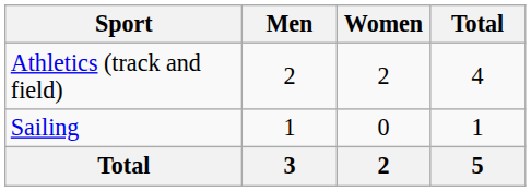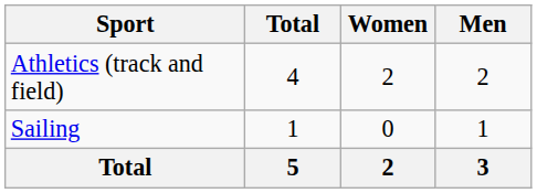 <table class="wikitable sortable" style="text-align:center;">
 <tr>
 <th width=150>Sport</th>
+<th width=55>Total</th>
+<th width=55>Women</th>
 <th width=55>Men</th>
-<th width=55>Women</th>
-<th width=55>Total</th>
 </tr>
 <tr>
 <td align=left><a href='#'>Athletics</a> (track and field)</td>
+<td>4</td>
 <td>2</td>
 <td>2</td>
-<td>4</td>
 </tr>
 <tr>
 <td align=left><a href='#'>Sailing</a></td>
 <td>1</td>
 <td>0</td>
 <td>1</td>
 </tr>
 <tr>
 <th>Total</th>
+<th>5</th>
+<th>2</th>
 <th>3</th>
-<th>2</th>
-<th>5</th>
 </tr>
 </table>
